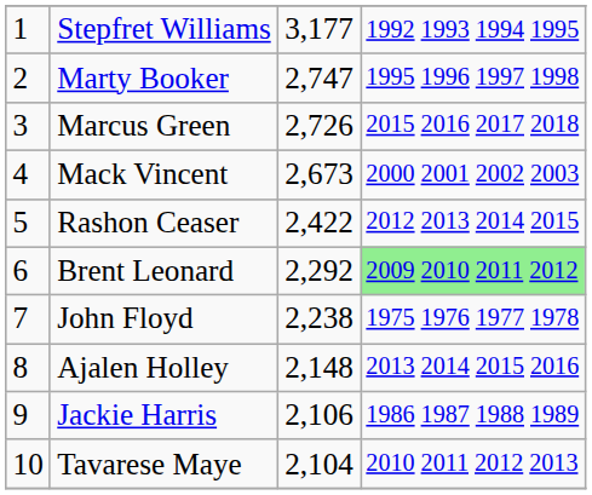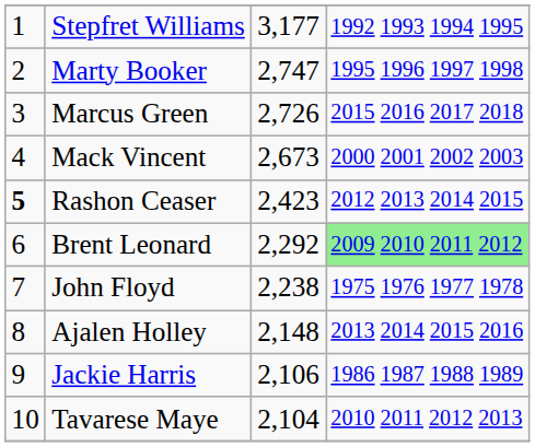 <table class="wikitable">
 <tr>
 </tr>
 <tr>
 <td>1</td>
 <td><a href='#'>Stepfret Williams</a></td>
 <td>3,177</td>
 <td style="font-size:80%;"><a href='#'>1992</a> <a href='#'>1993</a> <a href='#'>1994</a> <a href='#'>1995</a></td>
 </tr>
 <tr>
 <td>2</td>
 <td><a href='#'>Marty Booker</a></td>
 <td>2,747</td>
 <td style="font-size:80%;"><a href='#'>1995</a> <a href='#'>1996</a> <a href='#'>1997</a> <a href='#'>1998</a></td>
 </tr>
 <tr>
 <td>3</td>
 <td>Marcus Green</td>
 <td>2,726</td>
 <td style="font-size:80%;"><a href='#'>2015</a> <a href='#'>2016</a> <a href='#'>2017</a> <a href='#'>2018</a></td>
 </tr>
 <tr>
 <td>4</td>
 <td>Mack Vincent</td>
 <td>2,673</td>
 <td style="font-size:80%;"><a href='#'>2000</a> <a href='#'>2001</a> <a href='#'>2002</a> <a href='#'>2003</a></td>
 </tr>
 <tr>
-<td>5</td>
+<td><strong>5</strong></td>
 <td>Rashon Ceaser</td>
-<td>2,422</td>
+<td>2,423</td>
 <td style="font-size:80%;"><a href='#'>2012</a> <a href='#'>2013</a> <a href='#'>2014</a> <a href='#'>2015</a></td>
 </tr>
 <tr>
 <td>6</td>
 <td>Brent Leonard</td>
 <td>2,292</td>
 <td style="background: lightgreen; font-size:80%;"><a href='#'>2009</a> <a href='#'>2010</a> <a href='#'>2011</a> <a href='#'>2012</a></td>
 </tr>
 <tr>
 <td>7</td>
 <td>John Floyd</td>
 <td>2,238</td>
 <td style="font-size:80%;"><a href='#'>1975</a> <a href='#'>1976</a> <a href='#'>1977</a> <a href='#'>1978</a></td>
 </tr>
 <tr>
 <td>8</td>
 <td>Ajalen Holley</td>
 <td>2,148</td>
 <td style="font-size:80%;"><a href='#'>2013</a> <a href='#'>2014</a> <a href='#'>2015</a> <a href='#'>2016</a></td>
 </tr>
 <tr>
 <td>9</td>
 <td><a href='#'>Jackie Harris</a></td>
 <td>2,106</td>
 <td style="font-size:80%;"><a href='#'>1986</a> <a href='#'>1987</a> <a href='#'>1988</a> <a href='#'>1989</a></td>
 </tr>
 <tr>
 <td>10</td>
 <td>Tavarese Maye</td>
 <td>2,104</td>
 <td style="font-size:80%;"><a href='#'>2010</a> <a href='#'>2011</a> <a href='#'>2012</a> <a href='#'>2013</a></td>
 </tr>
 <tr>
 </tr>
 </table>
